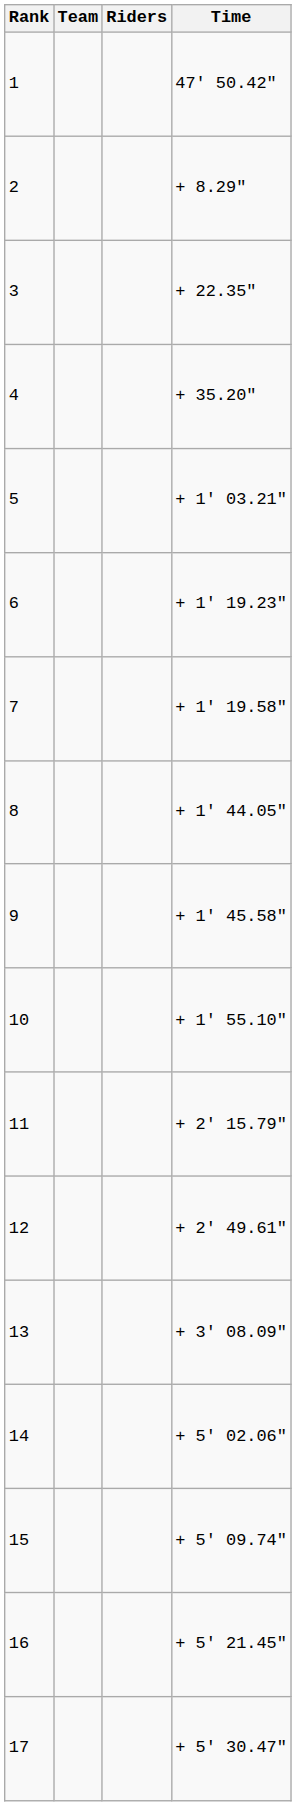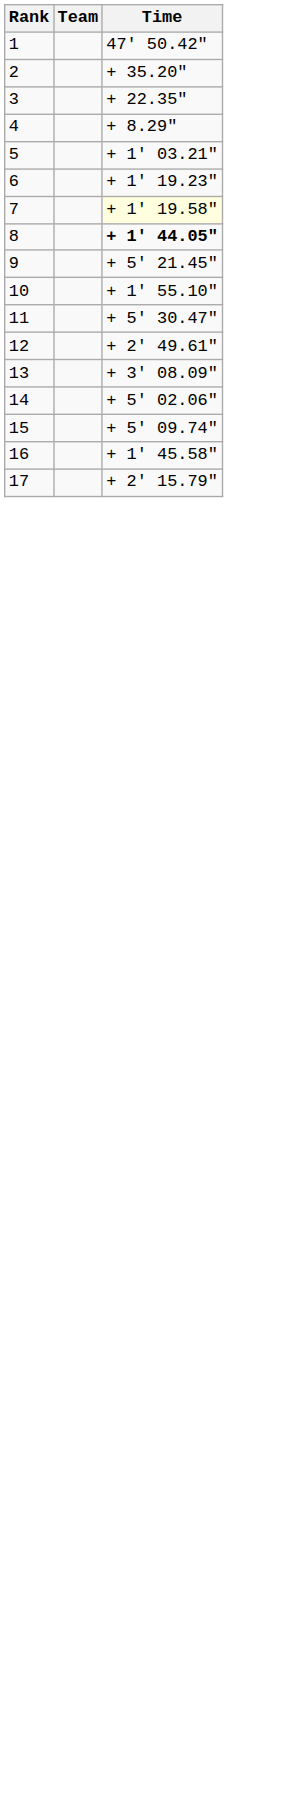 <table class="wikitable" style="font-size:95%; text-align:left;">
 <tr>
 <th>Rank</th>
 <th>Team</th>
-<th>Riders</th>
 <th>Time</th>
 </tr>
 <tr>
 <td>1</td>
 <td> </td>
-<td><br><br><br><br><br></td>
 <td>47' 50.42"</td>
 </tr>
 <tr>
 <td>2</td>
 <td> </td>
-<td><br><br><br><br><br></td>
-<td>+ 8.29"</td>
+<td>+ 35.20"</td>
 </tr>
 <tr>
 <td>3</td>
 <td> </td>
-<td><br><br><br><br><br></td>
 <td>+ 22.35"</td>
 </tr>
 <tr>
 <td>4</td>
 <td> </td>
-<td><br> <br> <br><br><br> </td>
-<td>+ 35.20"</td>
+<td>+ 8.29"</td>
 </tr>
 <tr>
 <td>5</td>
 <td> </td>
-<td><br><br><br><br><br></td>
 <td>+ 1' 03.21"</td>
 </tr>
 <tr>
 <td>6</td>
 <td> </td>
-<td><br><br><br><br><br></td>
 <td>+ 1' 19.23"</td>
 </tr>
 <tr>
 <td>7</td>
 <td> </td>
-<td><br><br><br><br><br></td>
-<td>+ 1' 19.58"</td>
+<td style="background: lightyellow;">+ 1' 19.58"</td>
 </tr>
 <tr>
 <td>8</td>
 <td> </td>
-<td><br><br><br><br><br></td>
-<td>+ 1' 44.05"</td>
+<td><strong>+ 1' 44.05"</strong></td>
 </tr>
 <tr>
 <td>9</td>
 <td> </td>
-<td><br><br><br><br><br></td>
-<td>+ 1' 45.58"</td>
+<td>+ 5' 21.45"</td>
 </tr>
 <tr>
 <td>10</td>
 <td> </td>
-<td><br><br><br><br><br></td>
 <td>+ 1' 55.10"</td>
 </tr>
 <tr>
 <td>11</td>
 <td> </td>
-<td><br><br><br><br><br></td>
-<td>+ 2' 15.79"</td>
+<td>+ 5' 30.47"</td>
 </tr>
 <tr>
 <td>12</td>
 <td> </td>
-<td><br><br><br><br><br></td>
 <td>+ 2' 49.61"</td>
 </tr>
 <tr>
 <td>13</td>
 <td> </td>
-<td><br><br><br><br><br></td>
 <td>+ 3' 08.09"</td>
 </tr>
 <tr>
 <td>14</td>
 <td> </td>
-<td><br><br><br><br><br></td>
 <td>+ 5' 02.06"</td>
 </tr>
 <tr>
 <td>15</td>
 <td> </td>
-<td><br><br><br><br><br></td>
 <td>+ 5' 09.74"</td>
 </tr>
 <tr>
 <td>16</td>
 <td> </td>
-<td><br><br><br><br><br></td>
-<td>+ 5' 21.45"</td>
+<td>+ 1' 45.58"</td>
 </tr>
 <tr>
 <td>17</td>
 <td> </td>
-<td><br><br><br><br><br></td>
-<td>+ 5' 30.47"</td>
+<td>+ 2' 15.79"</td>
 </tr>
 </table>
